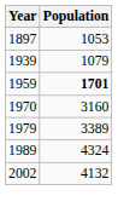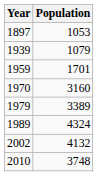 <table class="wikitable">
 <tr class="hintergrundfarbe5">
 <th>Year</th>
 <th>Population</th>
 </tr>
 <tr>
 <td>1897</td>
 <td align="right">1053</td>
 </tr>
 <tr>
 <td>1939</td>
 <td align="right">1079</td>
 </tr>
 <tr>
 <td>1959</td>
-<td align="right"><strong>1701</strong></td>
+<td align="right">1701</td>
 </tr>
 <tr>
 <td>1970</td>
 <td align="right">3160</td>
 </tr>
 <tr>
 <td>1979</td>
 <td align="right">3389</td>
 </tr>
 <tr>
 <td>1989</td>
 <td align="right">4324</td>
 </tr>
 <tr>
 <td>2002</td>
 <td align="right">4132</td>
 </tr>
+<tr>
+<td>2010</td>
+<td align="right">3748</td>
+</tr>
 </table>
